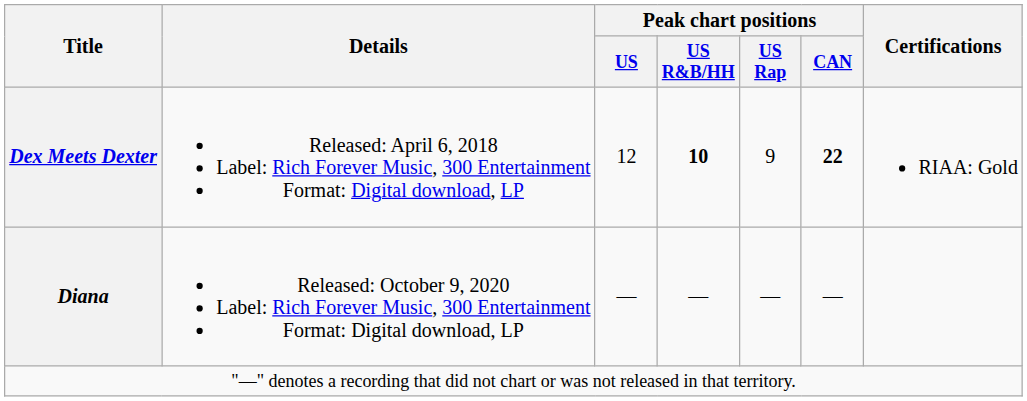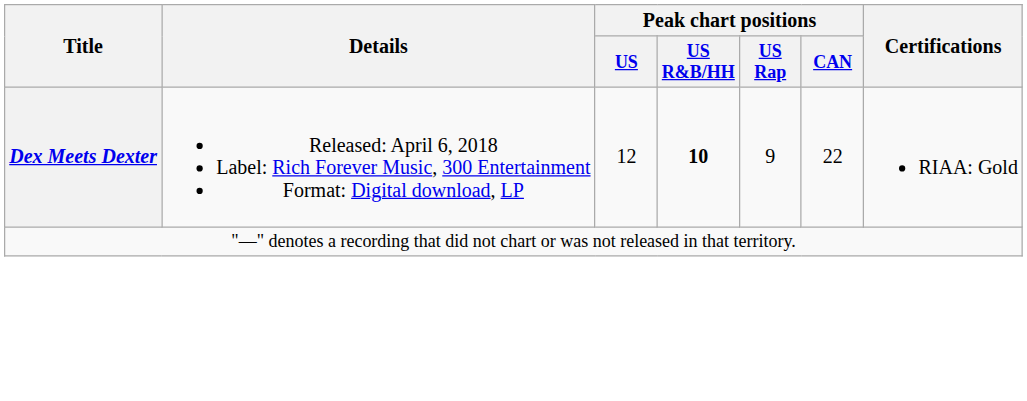 <table class="wikitable plainrowheaders" style="text-align: center">
 <tr>
 <th rowspan="2">Title</th>
 <th rowspan="2">Details</th>
 <th colspan="4">Peak chart positions</th>
 <th rowspan="2">Certifications</th>
 </tr>
 <tr>
 <th scope="col" style="width:3em;font-size:90%;"><a href='#'>US</a><br></th>
 <th scope="col" style="width:3em;font-size:90%;"><a href='#'>US<br>R&B/HH</a><br></th>
 <th scope="col" style="width:3em;font-size:90%;"><a href='#'>US<br>Rap</a><br></th>
 <th scope="col" style="width:3em;font-size:90%;"><a href='#'>CAN</a><br></th>
 </tr>
 <tr>
 <th scope="row"><em><a href='#'>Dex Meets Dexter</a></em></th>
 <td><br><ul><li>Released: April 6, 2018</li><li>Label: <a href='#'>Rich Forever Music</a>, <a href='#'>300 Entertainment</a></li><li>Format: <a href='#'>Digital download</a>, <a href='#'>LP</a></li></ul></td>
 <td>12</td>
 <td><strong>10</strong></td>
 <td>9</td>
-<td><strong>22</strong></td>
+<td>22</td>
 <td><br><ul><li>RIAA: Gold</li></ul></td>
-</tr>
-<tr>
-<th scope="row"><em>Diana</em></th>
-<td><br><ul><li>Released: October 9, 2020</li><li>Label: <a href='#'>Rich Forever Music</a>, <a href='#'>300 Entertainment</a></li><li>Format: Digital download, LP</li></ul></td>
-<td>—</td>
-<td>—</td>
-<td>—</td>
-<td>—</td>
-<td></td>
 </tr>
 <tr>
 <td colspan="7" style="font-size:90%">"—" denotes a recording that did not chart or was not released in that territory.</td>
 </tr>
 </table>
